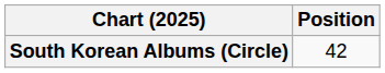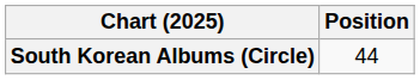 <table class="wikitable plainrowheaders" style="text-align:center">
 <tr>
 <th scope="col">Chart (2025)</th>
 <th scope="col">Position</th>
 </tr>
 <tr>
 <th scope="row">South Korean Albums (Circle)</th>
-<td>42</td>
+<td>44</td>
 </tr>
 </table>
